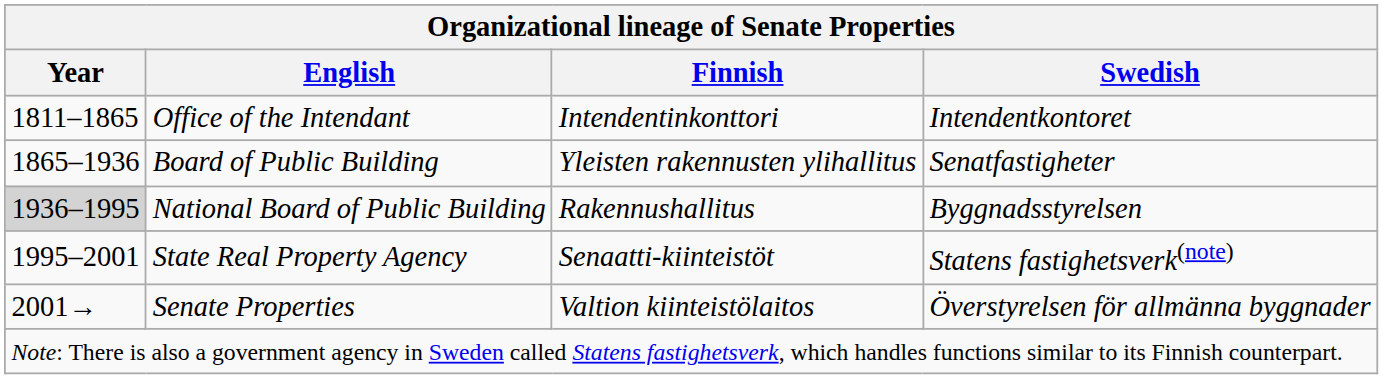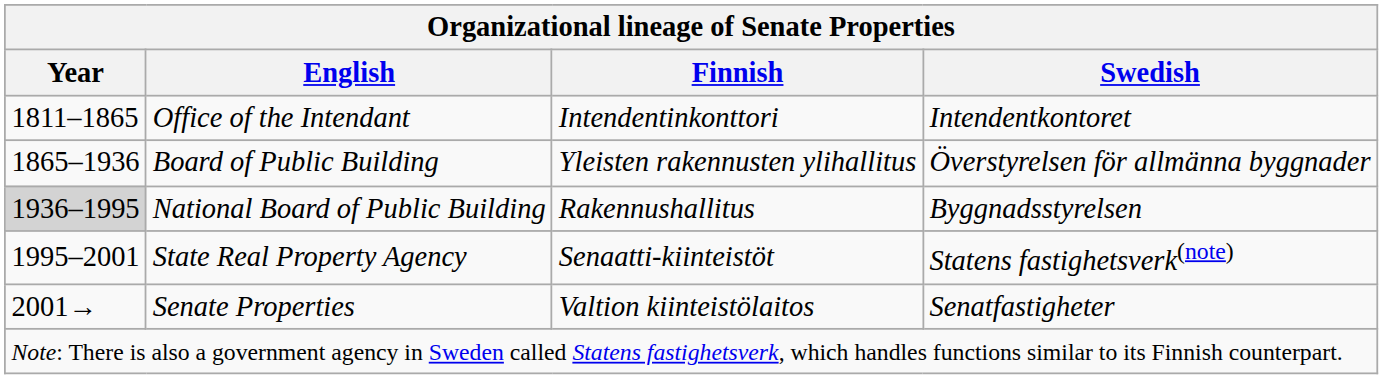 <table class="wikitable">
 <tr>
 <th colspan="4">Organizational lineage of Senate Properties</th>
 </tr>
 <tr>
 <th>Year</th>
 <th><a href='#'>English</a></th>
 <th><a href='#'>Finnish</a></th>
 <th><a href='#'>Swedish</a></th>
 </tr>
 <tr>
 <td>1811–1865</td>
 <td><em>Office of the Intendant</em></td>
 <td><em>Intendentinkonttori</em></td>
 <td><em>Intendentkontoret</em></td>
 </tr>
 <tr>
 <td>1865–1936</td>
 <td><em>Board of Public Building</em></td>
 <td><em>Yleisten rakennusten ylihallitus</em></td>
-<td><em>Senatfastigheter</em></td>
+<td><em>Överstyrelsen för allmänna byggnader</em></td>
 </tr>
 <tr>
 <td style="background: lightgrey;">1936–1995</td>
 <td><em>National Board of Public Building</em></td>
 <td><em>Rakennushallitus</em></td>
 <td><em>Byggnadsstyrelsen</em></td>
 </tr>
 <tr>
 <td>1995–2001</td>
 <td><em>State Real Property Agency</em></td>
 <td><em>Senaatti-kiinteistöt</em></td>
 <td><em>Statens fastighetsverk</em><sup>(<a href='#'>note</a>)</sup></td>
 </tr>
 <tr>
 <td>2001→</td>
 <td><em>Senate Properties</em></td>
 <td><em>Valtion kiinteistölaitos</em></td>
-<td><em>Överstyrelsen för allmänna byggnader</em></td>
+<td><em>Senatfastigheter</em></td>
 </tr>
 <tr>
 <td colspan="4"><small><cite>Note</cite>: There is also a government agency in <a href='#'>Sweden</a> called <em><a href='#'>Statens fastighetsverk</a></em>, which handles functions similar to its Finnish counterpart.</small></td>
 </tr>
 </table>
